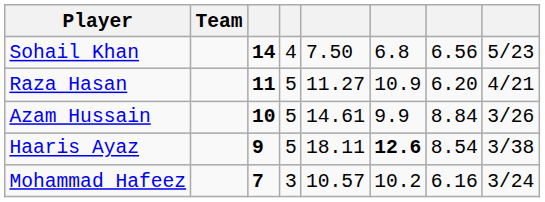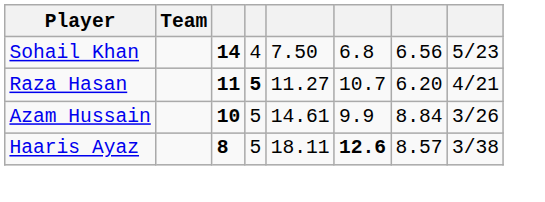 <table class="wikitable">
 <tr>
 <th>Player</th>
 <th>Team</th>
 <th></th>
 <th></th>
 <th></th>
 <th></th>
 <th></th>
 <th></th>
 </tr>
 <tr>
 <td><a href='#'>Sohail Khan</a></td>
 <td></td>
 <td><strong>14</strong></td>
 <td>4</td>
 <td>7.50</td>
 <td>6.8</td>
 <td>6.56</td>
 <td>5/23</td>
 </tr>
 <tr>
 <td><a href='#'>Raza Hasan</a></td>
 <td></td>
 <td><strong>11</strong></td>
-<td>5</td>
+<td><strong>5</strong></td>
 <td>11.27</td>
-<td>10.9</td>
+<td>10.7</td>
 <td>6.20</td>
 <td>4/21</td>
 </tr>
 <tr>
 <td><a href='#'>Azam Hussain</a></td>
 <td></td>
 <td><strong>10</strong></td>
 <td>5</td>
 <td>14.61</td>
 <td>9.9</td>
 <td>8.84</td>
 <td>3/26</td>
 </tr>
 <tr>
 <td><a href='#'>Haaris Ayaz</a></td>
 <td></td>
-<td><strong>9</strong></td>
+<td><strong>8</strong></td>
 <td>5</td>
 <td>18.11</td>
 <td><strong>12.6</strong></td>
-<td>8.54</td>
+<td>8.57</td>
 <td>3/38</td>
 </tr>
-<tr>
-<td><a href='#'>Mohammad Hafeez</a></td>
-<td></td>
-<td><strong>7</strong></td>
-<td>3</td>
-<td>10.57</td>
-<td>10.2</td>
-<td>6.16</td>
-<td>3/24</td>
-</tr>
 </table>
